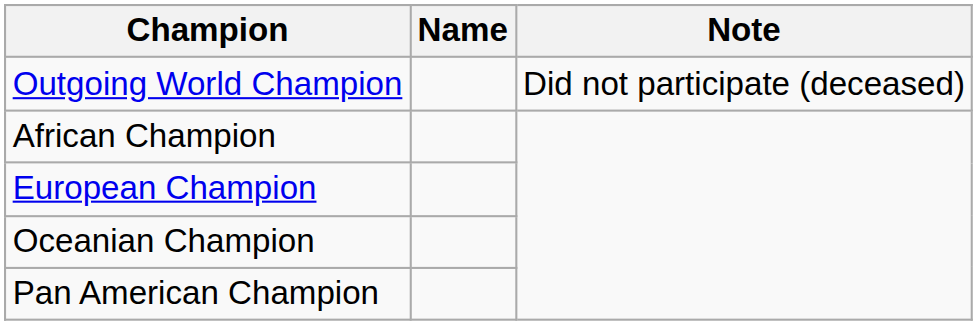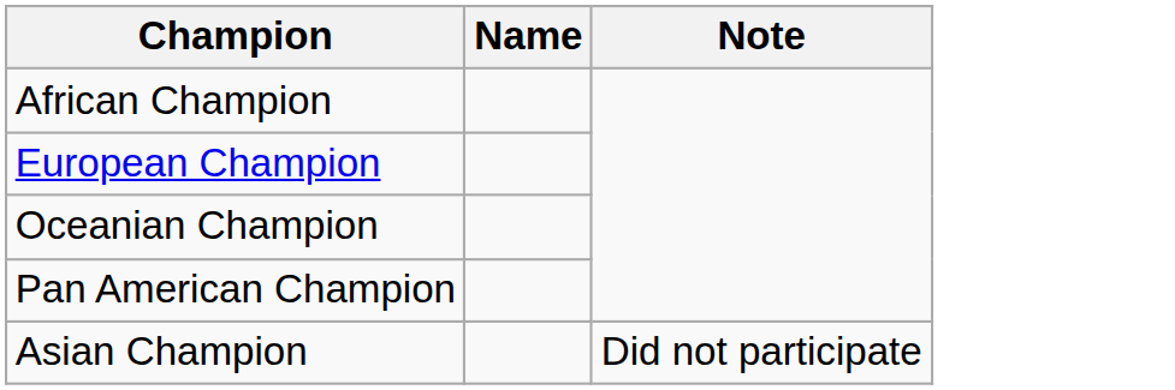 <table class="wikitable">
 <tr>
 <th>Champion</th>
 <th>Name</th>
 <th>Note</th>
-</tr>
-<tr>
-<td><a href='#'>Outgoing World Champion</a></td>
-<td></td>
-<td>Did not participate (deceased)</td>
 </tr>
 <tr>
 <td>African Champion</td>
 <td></td>
 </tr>
 <tr>
 <td><a href='#'>European Champion</a></td>
 <td></td>
 </tr>
 <tr>
 <td>Oceanian Champion</td>
 <td></td>
 </tr>
 <tr>
 <td>Pan American Champion</td>
 <td></td>
 </tr>
+<tr>
+<td>Asian Champion</td>
+<td></td>
+<td>Did not participate</td>
+</tr>
 </table>
